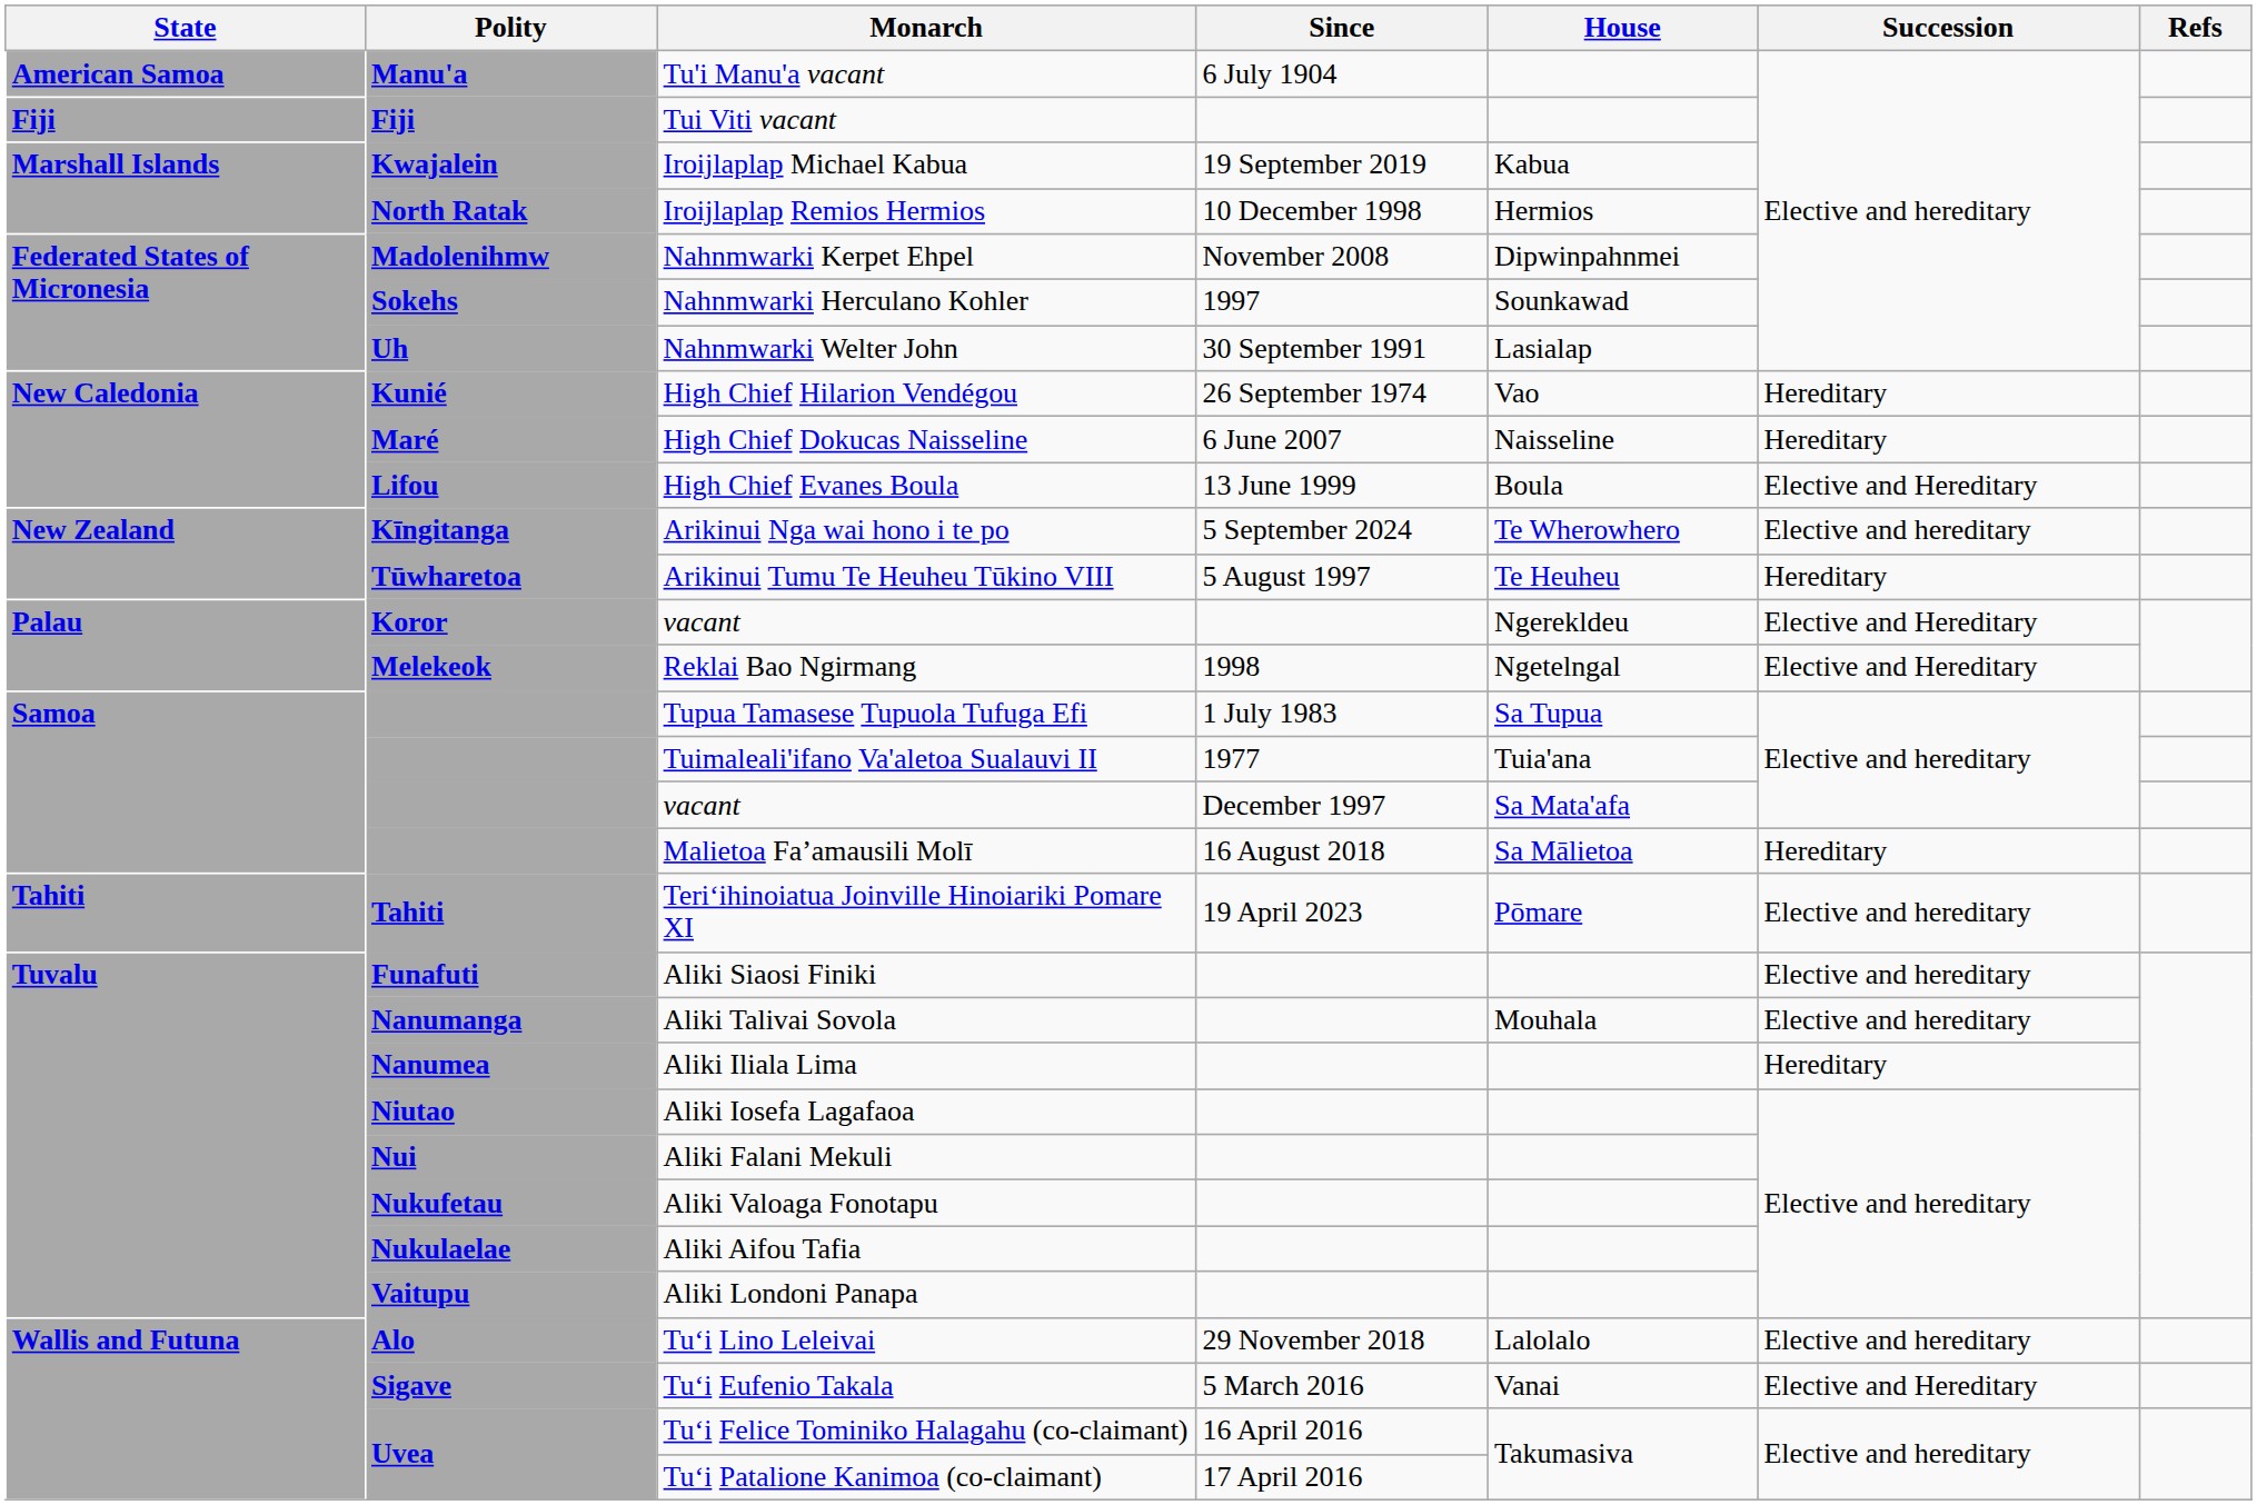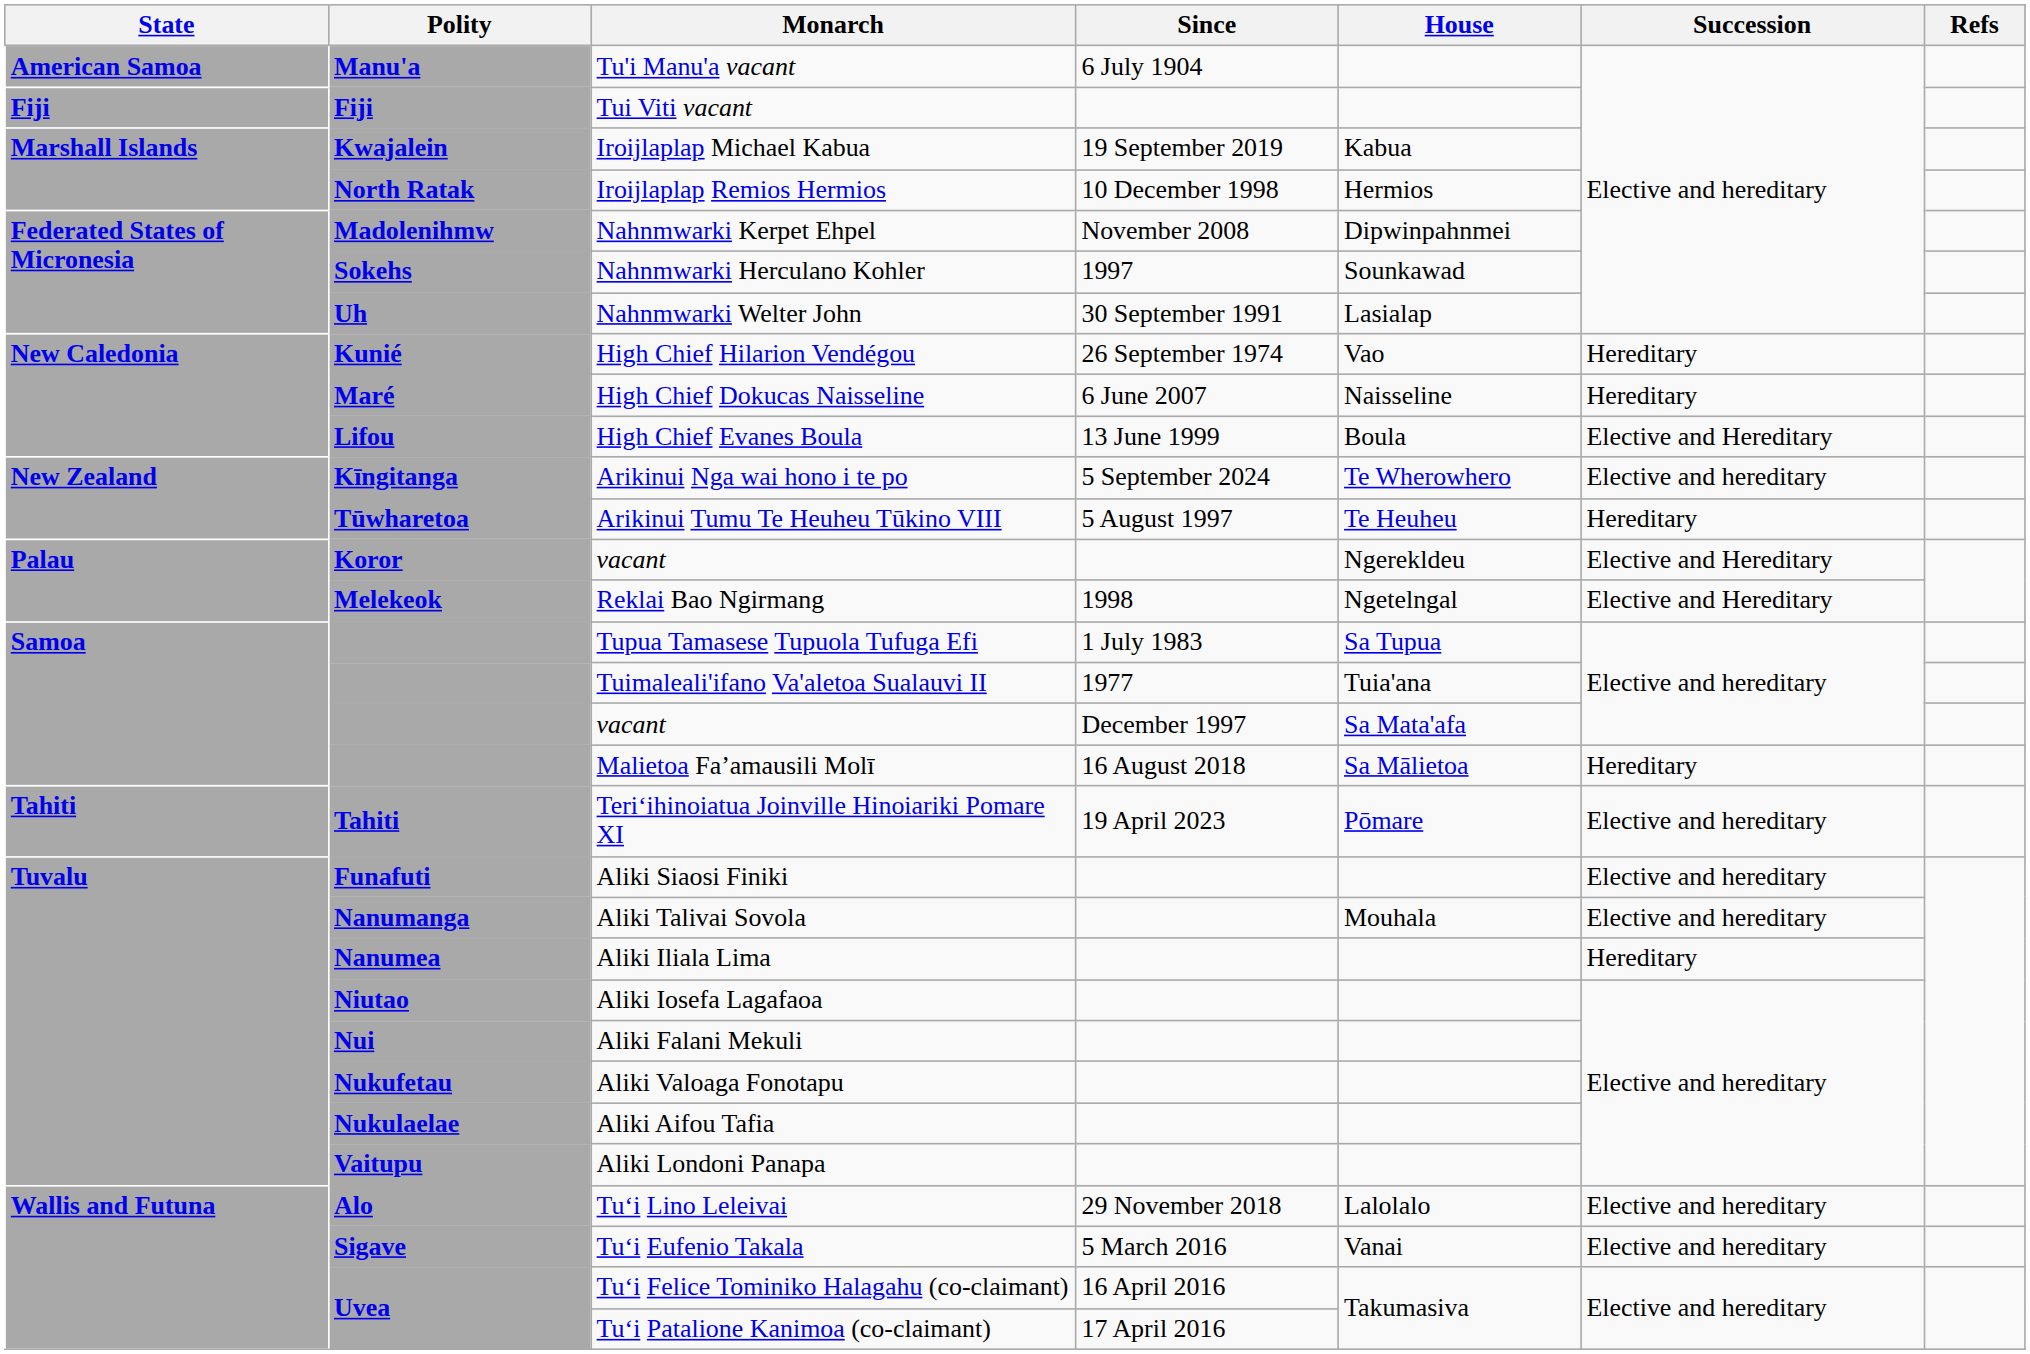 <table class="wikitable">
 <tr>
 <th width="16%"><a href='#'>State</a></th>
 <th width="13%">Polity</th>
 <th width="24%">Monarch</th>
 <th width="13%">Since</th>
 <th width="12%"><a href='#'>House</a></th>
 <th width="17%">Succession</th>
 <th width="5%">Refs</th>
 </tr>
 <tr>
 <td bgcolor="#A9A9A9" style="vertical-align: top; border-color: white;" rowspan="1"> <strong><a href='#'><span>American Samoa</span></a></strong></td>
 <td bgcolor="#A9A9A9"><strong><a href='#'><span>Manu'a</span></a></strong></td>
 <td><a href='#'>Tu'i Manu'a</a> <em>vacant</em></td>
 <td>6 July 1904</td>
 <td></td>
 <td rowspan="7">Elective and hereditary</td>
 <td align="center"></td>
 </tr>
 <tr>
 <td bgcolor="#A9A9A9" style="vertical-align: top; border-color: white;" rowspan="1"> <strong><a href='#'><span>Fiji</span></a></strong></td>
 <td bgcolor="#A9A9A9"><strong><a href='#'><span>Fiji</span></a></strong></td>
 <td><a href='#'>Tui Viti</a> <em>vacant</em></td>
 <td></td>
 <td></td>
 <td align="center"></td>
 </tr>
 <tr>
 <td bgcolor="#A9A9A9" style="vertical-align: top; border-color: white;" rowspan="2"> <strong><a href='#'><span>Marshall Islands</span></a></strong> </td>
 <td bgcolor="#A9A9A9"><strong><a href='#'><span>Kwajalein</span></a></strong></td>
 <td><a href='#'>Iroijlaplap</a> Michael Kabua</td>
 <td>19 September 2019</td>
 <td>Kabua</td>
 <td align="center"></td>
 </tr>
 <tr>
 <td bgcolor="#A9A9A9"><strong><a href='#'><span>North Ratak</span></a></strong> </td>
 <td><a href='#'>Iroijlaplap</a> <a href='#'>Remios Hermios</a></td>
 <td>10 December 1998</td>
 <td>Hermios</td>
 <td align="center"></td>
 </tr>
 <tr>
 <td bgcolor="#A9A9A9" style="vertical-align: top; border-color: white;" rowspan="3"> <strong><a href='#'><span>Federated States of Micronesia</span></a></strong></td>
 <td bgcolor="#A9A9A9"><strong><a href='#'><span>Madolenihmw</span></a></strong></td>
 <td><a href='#'>Nahnmwarki</a> Kerpet Ehpel </td>
 <td>November 2008</td>
 <td>Dipwinpahnmei </td>
 <td align="center"></td>
 </tr>
 <tr>
 <td bgcolor="#A9A9A9"><strong><a href='#'><span>Sokehs</span></a></strong></td>
 <td><a href='#'>Nahnmwarki</a> Herculano Kohler</td>
 <td>1997</td>
 <td>Sounkawad</td>
 <td align="center"></td>
 </tr>
 <tr>
 <td bgcolor="#A9A9A9"><strong><a href='#'><span>Uh</span></a></strong></td>
 <td><a href='#'>Nahnmwarki</a> Welter John </td>
 <td>30 September 1991</td>
 <td>Lasialap </td>
 <td align="center"></td>
 </tr>
 <tr>
 <td bgcolor="#A9A9A9" style="vertical-align: top; border-color: white;" rowspan="3"> <strong><a href='#'><span>New Caledonia</span></a></strong></td>
 <td bgcolor="#A9A9A9"><strong><a href='#'><span>Kunié</span></a></strong></td>
 <td><a href='#'>High Chief</a> <a href='#'>Hilarion Vendégou</a></td>
 <td>26 September 1974 </td>
 <td>Vao </td>
 <td>Hereditary</td>
 <td align="center"></td>
 </tr>
 <tr>
 <td bgcolor="#A9A9A9"><strong><a href='#'><span>Maré</span></a></strong></td>
 <td><a href='#'>High Chief</a> <a href='#'>Dokucas Naisseline</a></td>
 <td>6 June 2007</td>
 <td>Naisseline </td>
 <td>Hereditary </td>
 <td align="center"></td>
 </tr>
 <tr>
 <td bgcolor="#A9A9A9"><strong><a href='#'><span>Lifou</span></a></strong></td>
 <td><a href='#'>High Chief</a> <a href='#'>Evanes Boula</a></td>
 <td>13 June 1999</td>
 <td>Boula </td>
 <td>Elective and Hereditary </td>
 <td align="center"></td>
 </tr>
 <tr>
 <td bgcolor="#A9A9A9" style="vertical-align: top; border-color: white;" rowspan="2"> <strong><a href='#'><span>New Zealand</span></a></strong></td>
 <td bgcolor="#A9A9A9"> <strong><a href='#'><span>Kīngitanga</span></a></strong> </td>
 <td><a href='#'>Arikinui</a> <a href='#'>Nga wai hono i te po</a></td>
 <td>5 September 2024</td>
 <td><a href='#'>Te Wherowhero</a> </td>
 <td>Elective and hereditary </td>
 <td align="center"></td>
 </tr>
 <tr>
 <td bgcolor="#A9A9A9"><strong><a href='#'><span>Tūwharetoa</span></a></strong></td>
 <td><a href='#'>Arikinui</a> <a href='#'>Tumu Te Heuheu Tūkino VIII</a></td>
 <td>5 August 1997</td>
 <td><a href='#'>Te Heuheu</a></td>
 <td>Hereditary</td>
 <td align="center"></td>
 </tr>
 <tr>
 <td bgcolor="#A9A9A9" style="vertical-align: top; border-color: white;" rowspan="2"> <strong><a href='#'><span>Palau</span></a></strong> </td>
 <td bgcolor="#A9A9A9"> <strong><a href='#'><span>Koror</span></a></strong></td>
 <td><em>vacant</em></td>
 <td></td>
 <td>Ngerekldeu </td>
 <td>Elective and Hereditary </td>
 <td align="center" rowspan="2"></td>
 </tr>
 <tr>
 <td bgcolor="#A9A9A9"><strong> <a href='#'><span>Melekeok</span></a></strong></td>
 <td><a href='#'>Reklai</a> Bao Ngirmang</td>
 <td>1998</td>
 <td>Ngetelngal </td>
 <td>Elective and Hereditary </td>
 </tr>
 <tr>
 <td bgcolor="#A9A9A9" style="vertical-align: top; border-color: white;" rowspan="4"> <strong><a href='#'><span>Samoa</span></a></strong> </td>
 <td bgcolor="#A9A9A9"></td>
 <td><a href='#'>Tupua Tamasese</a> <a href='#'>Tupuola Tufuga Efi</a> </td>
 <td>1 July 1983</td>
 <td><a href='#'>Sa Tupua</a></td>
 <td rowspan="3">Elective and hereditary</td>
 <td align="center"></td>
 </tr>
 <tr>
 <td bgcolor="#A9A9A9"></td>
 <td><a href='#'>Tuimaleali'ifano</a> <a href='#'>Va'aletoa Sualauvi II</a> </td>
 <td>1977</td>
 <td>Tuia'ana</td>
 <td align="center"></td>
 </tr>
 <tr>
 <td bgcolor="#A9A9A9"></td>
 <td><em>vacant</em> </td>
 <td>December 1997</td>
 <td><a href='#'>Sa Mata'afa</a></td>
 <td align="center"></td>
 </tr>
 <tr>
 <td bgcolor="#A9A9A9"></td>
 <td><a href='#'>Malietoa</a> Fa’amausili Molī</td>
 <td>16 August 2018</td>
 <td><a href='#'>Sa Mālietoa</a></td>
 <td>Hereditary </td>
 <td align="center"></td>
 </tr>
 <tr>
 <td bgcolor="#A9A9A9" style="vertical-align: top; border-color: white;" rowspan="1"> <strong><a href='#'><span>Tahiti</span></a></strong></td>
 <td bgcolor="#A9A9A9"><strong><a href='#'><span>Tahiti</span></a></strong></td>
 <td><a href='#'>Teriʻihinoiatua Joinville Hinoiariki Pomare XI</a></td>
 <td>19 April 2023</td>
 <td><a href='#'>Pōmare</a></td>
 <td>Elective and hereditary</td>
 <td align="center"></td>
 </tr>
 <tr>
 <td bgcolor="#A9A9A9" style="vertical-align: top; border-color: white;" rowspan="8"> <strong><a href='#'><span>Tuvalu</span></a></strong> </td>
 <td bgcolor="#A9A9A9"><strong><a href='#'><span>Funafuti</span></a></strong></td>
 <td>Aliki Siaosi Finiki</td>
 <td></td>
 <td></td>
 <td>Elective and hereditary </td>
 <td align="center" rowspan="8"></td>
 </tr>
 <tr>
 <td bgcolor="#A9A9A9"><strong><a href='#'><span>Nanumanga</span></a></strong></td>
 <td>Aliki Talivai Sovola</td>
 <td></td>
 <td>Mouhala</td>
 <td>Elective and hereditary</td>
 </tr>
 <tr>
 <td bgcolor="#A9A9A9"><strong><a href='#'><span>Nanumea</span></a></strong></td>
 <td>Aliki Iliala Lima</td>
 <td></td>
 <td></td>
 <td>Hereditary </td>
 </tr>
 <tr>
 <td bgcolor="#A9A9A9"><strong><a href='#'><span>Niutao</span></a></strong></td>
 <td>Aliki Iosefa Lagafaoa</td>
 <td></td>
 <td></td>
 <td rowspan="5">Elective and hereditary</td>
 </tr>
 <tr>
 <td bgcolor="#A9A9A9"><strong><a href='#'><span>Nui</span></a></strong></td>
 <td>Aliki Falani Mekuli</td>
 <td></td>
 <td></td>
 </tr>
 <tr>
 <td bgcolor="#A9A9A9"><strong><a href='#'><span>Nukufetau</span></a></strong></td>
 <td>Aliki Valoaga Fonotapu</td>
 <td></td>
 <td></td>
 </tr>
 <tr>
 <td bgcolor="#A9A9A9"><strong><a href='#'><span>Nukulaelae</span></a></strong></td>
 <td>Aliki Aifou Tafia</td>
 <td></td>
 <td></td>
 </tr>
 <tr>
 <td bgcolor="#A9A9A9"><strong><a href='#'><span>Vaitupu</span></a></strong></td>
 <td>Aliki Londoni Panapa</td>
 <td></td>
 <td></td>
 </tr>
 <tr>
 <td bgcolor="#A9A9A9" rowspan="4" style="vertical-align: top; border-color: white;"> <strong><a href='#'><span>Wallis and Futuna</span></a></strong></td>
 <td bgcolor="#A9A9A9"> <strong><a href='#'><span>Alo</span></a></strong></td>
 <td><a href='#'>Tuʻi</a> <a href='#'>Lino Leleivai</a></td>
 <td>29 November 2018</td>
 <td>Lalolalo</td>
 <td>Elective and hereditary </td>
 <td align="center"></td>
 </tr>
 <tr>
 <td bgcolor="#A9A9A9"> <strong><a href='#'><span>Sigave</span></a></strong></td>
 <td><a href='#'>Tuʻi</a> <a href='#'>Eufenio Takala</a></td>
 <td>5 March 2016</td>
 <td>Vanai</td>
-<td>Elective and Hereditary </td>
+<td>Elective and hereditary </td>
 <td align="center"></td>
 </tr>
 <tr>
 <td bgcolor="#A9A9A9" rowspan="2"> <strong><a href='#'><span>Uvea</span></a></strong></td>
 <td><a href='#'>Tuʻi</a> <a href='#'>Felice Tominiko Halagahu</a> (co-claimant)</td>
 <td>16 April 2016</td>
 <td rowspan="2">Takumasiva</td>
 <td rowspan="2">Elective and hereditary </td>
 <td rowspan="2" align="center"></td>
 </tr>
 <tr>
 <td><a href='#'>Tuʻi</a> <a href='#'>Patalione Kanimoa</a> (co-claimant)</td>
 <td>17 April 2016</td>
 </tr>
 <tr>
 </tr>
 </table>
